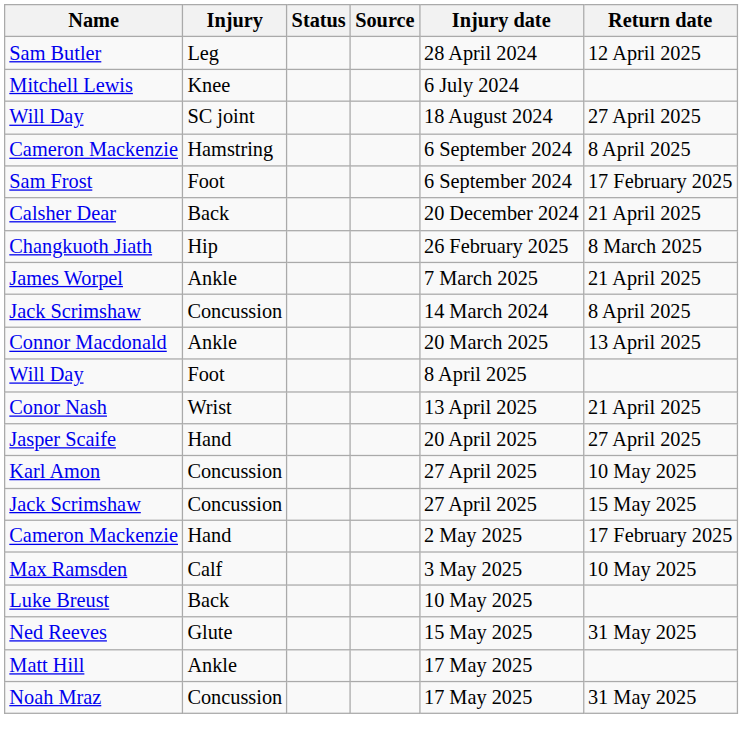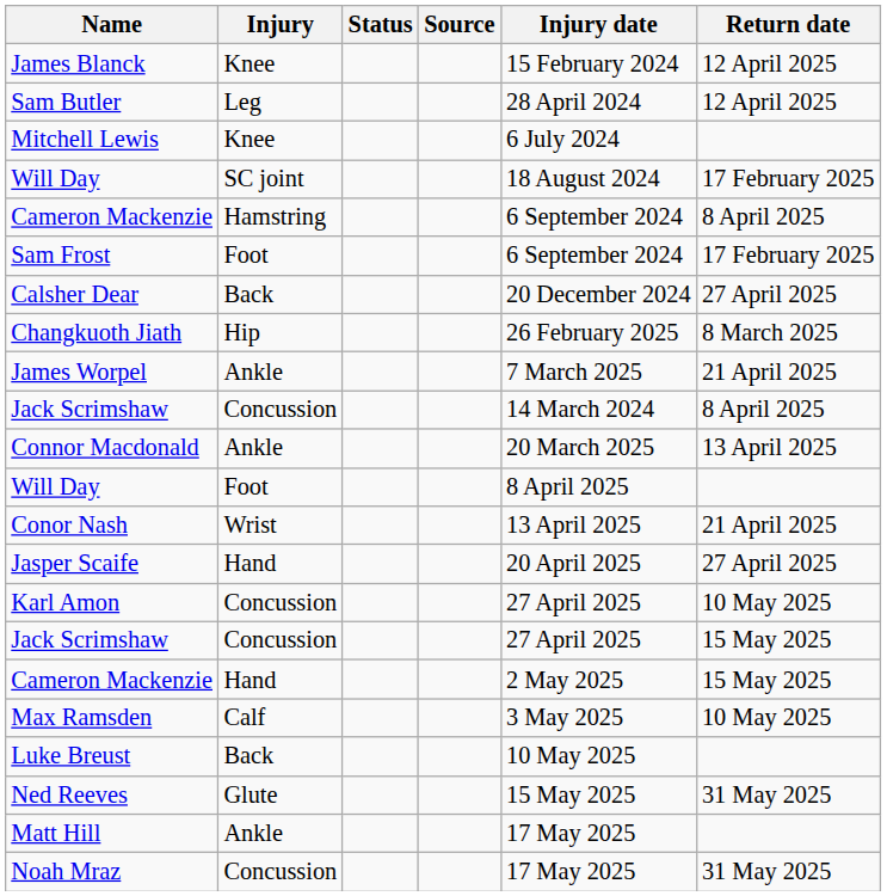 <table class="wikitable">
 <tr>
 <th>Name</th>
 <th>Injury</th>
 <th>Status</th>
 <th>Source</th>
 <th>Injury date</th>
 <th>Return date</th>
+</tr>
+<tr>
+<td><a href='#'>James Blanck</a></td>
+<td>Knee</td>
+<td></td>
+<td></td>
+<td>15 February 2024</td>
+<td>12 April 2025</td>
 </tr>
 <tr>
 <td><a href='#'>Sam Butler</a></td>
 <td>Leg</td>
 <td></td>
 <td></td>
 <td>28 April 2024</td>
 <td>12 April 2025</td>
 </tr>
 <tr>
 <td><a href='#'>Mitchell Lewis</a></td>
 <td>Knee</td>
 <td></td>
 <td></td>
 <td>6 July 2024</td>
 <td></td>
 </tr>
 <tr>
 <td><a href='#'>Will Day</a></td>
 <td>SC joint</td>
 <td></td>
 <td></td>
 <td>18 August 2024</td>
-<td>27 April 2025</td>
+<td>17 February 2025</td>
 </tr>
 <tr>
 <td><a href='#'>Cameron Mackenzie</a></td>
 <td>Hamstring</td>
 <td></td>
 <td></td>
 <td>6 September 2024</td>
 <td>8 April 2025</td>
 </tr>
 <tr>
 <td><a href='#'>Sam Frost</a></td>
 <td>Foot</td>
 <td></td>
 <td></td>
 <td>6 September 2024</td>
 <td>17 February 2025</td>
 </tr>
 <tr>
 <td><a href='#'>Calsher Dear</a></td>
 <td>Back</td>
 <td></td>
 <td></td>
 <td>20 December 2024</td>
-<td>21 April 2025</td>
+<td>27 April 2025</td>
 </tr>
 <tr>
 <td><a href='#'>Changkuoth Jiath</a></td>
 <td>Hip</td>
 <td></td>
 <td></td>
 <td>26 February 2025</td>
 <td>8 March 2025</td>
 </tr>
 <tr>
 <td><a href='#'>James Worpel</a></td>
 <td>Ankle</td>
 <td></td>
 <td></td>
 <td>7 March 2025</td>
 <td>21 April 2025</td>
 </tr>
 <tr>
 <td><a href='#'>Jack Scrimshaw</a></td>
 <td>Concussion</td>
 <td></td>
 <td></td>
 <td>14 March 2024</td>
 <td>8 April 2025</td>
 </tr>
 <tr>
 <td><a href='#'>Connor Macdonald</a></td>
 <td>Ankle</td>
 <td></td>
 <td></td>
 <td>20 March 2025</td>
 <td>13 April 2025</td>
 </tr>
 <tr>
 <td><a href='#'>Will Day</a></td>
 <td>Foot</td>
 <td></td>
 <td></td>
 <td>8 April 2025</td>
 <td></td>
 </tr>
 <tr>
 <td><a href='#'>Conor Nash</a></td>
 <td>Wrist</td>
 <td></td>
 <td></td>
 <td>13 April 2025</td>
 <td>21 April 2025</td>
 </tr>
 <tr>
 <td><a href='#'>Jasper Scaife</a></td>
 <td>Hand</td>
 <td></td>
 <td></td>
 <td>20 April 2025</td>
 <td>27 April 2025</td>
 </tr>
 <tr>
 <td><a href='#'>Karl Amon</a></td>
 <td>Concussion</td>
 <td></td>
 <td></td>
 <td>27 April 2025</td>
 <td>10 May 2025</td>
 </tr>
 <tr>
 <td><a href='#'>Jack Scrimshaw</a></td>
 <td>Concussion</td>
 <td></td>
 <td></td>
 <td>27 April 2025</td>
 <td>15 May 2025</td>
 </tr>
 <tr>
 <td><a href='#'>Cameron Mackenzie</a></td>
 <td>Hand</td>
 <td></td>
 <td></td>
 <td>2 May 2025</td>
-<td>17 February 2025</td>
+<td>15 May 2025</td>
 </tr>
 <tr>
 <td><a href='#'>Max Ramsden</a></td>
 <td>Calf</td>
 <td></td>
 <td></td>
 <td>3 May 2025</td>
 <td>10 May 2025</td>
 </tr>
 <tr>
 <td><a href='#'>Luke Breust</a></td>
 <td>Back</td>
 <td></td>
 <td></td>
 <td>10 May 2025</td>
 <td></td>
 </tr>
 <tr>
 <td><a href='#'>Ned Reeves</a></td>
 <td>Glute</td>
 <td></td>
 <td></td>
 <td>15 May 2025</td>
 <td>31 May 2025</td>
 </tr>
 <tr>
 <td><a href='#'>Matt Hill</a></td>
 <td>Ankle</td>
 <td></td>
 <td></td>
 <td>17 May 2025</td>
 <td></td>
 </tr>
 <tr>
 <td><a href='#'>Noah Mraz</a></td>
 <td>Concussion</td>
 <td></td>
 <td></td>
 <td>17 May 2025</td>
 <td>31 May 2025</td>
 </tr>
 </table>
